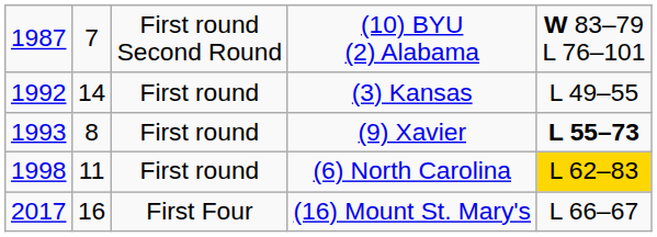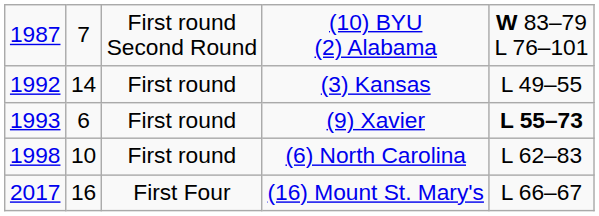 <table class="wikitable">
 <tr align="center">
 <td><a href='#'>1987</a></td>
 <td>7</td>
 <td>First round<br>Second Round</td>
 <td><a href='#'>(10) BYU</a><br><a href='#'>(2) Alabama</a></td>
 <td><strong>W</strong> 83–79 <br>L 76–101</td>
 </tr>
 <tr align="center">
 <td><a href='#'>1992</a></td>
 <td>14</td>
 <td>First round</td>
 <td><a href='#'>(3) Kansas</a></td>
 <td>L 49–55</td>
 </tr>
 <tr align="center">
 <td><a href='#'>1993</a></td>
-<td>8</td>
+<td>6</td>
 <td>First round</td>
 <td><a href='#'>(9) Xavier</a></td>
 <td><strong>L 55–73</strong></td>
 </tr>
 <tr align="center">
 <td><a href='#'>1998</a></td>
-<td>11</td>
+<td>10</td>
 <td>First round</td>
 <td><a href='#'>(6) North Carolina</a></td>
-<td style="background: gold;">L 62–83</td>
+<td>L 62–83</td>
 </tr>
 <tr align="center">
 <td><a href='#'>2017</a></td>
 <td>16</td>
 <td>First Four</td>
 <td><a href='#'>(16) Mount St. Mary's</a></td>
 <td>L 66–67</td>
 </tr>
 </table>
